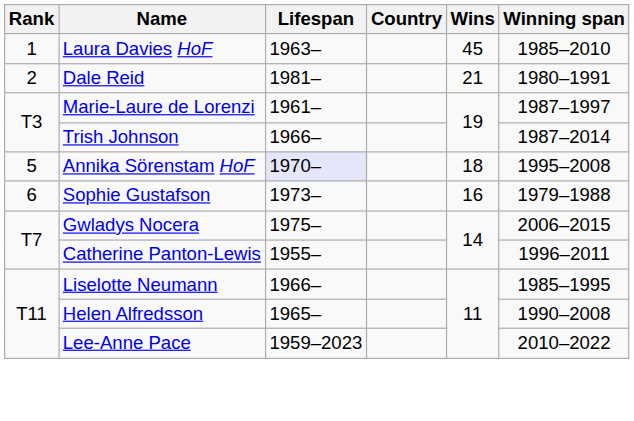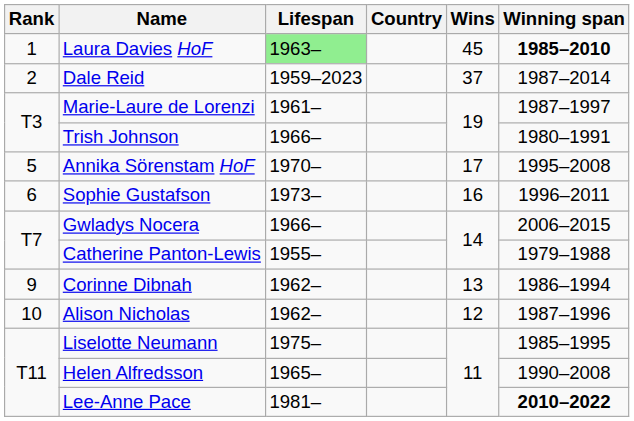 <table class="wikitable sortable" style="text-align:center">
 <tr>
 <th>Rank</th>
 <th>Name</th>
 <th>Lifespan</th>
 <th>Country</th>
 <th>Wins</th>
 <th>Winning span</th>
 </tr>
 <tr>
 <td>1</td>
 <td align=left><a href='#'>Laura Davies</a> <em><a href='#'><span>HoF</span></a></em></td>
-<td align=left>1963–</td>
+<td align=left style="background: lightgreen;">1963–</td>
 <td align=left></td>
 <td>45</td>
-<td>1985–2010</td>
+<td><strong>1985–2010</strong></td>
 </tr>
 <tr>
 <td>2</td>
 <td align=left><a href='#'>Dale Reid</a></td>
-<td align=left>1981–</td>
+<td align=left>1959–2023</td>
 <td align=left></td>
-<td>21</td>
-<td>1980–1991</td>
+<td>37</td>
+<td>1987–2014</td>
 </tr>
 <tr>
 <td rowspan="2">T3</td>
 <td align=left><a href='#'>Marie-Laure de Lorenzi</a></td>
 <td align=left>1961–</td>
 <td align=left></td>
 <td rowspan="2">19</td>
 <td>1987–1997</td>
 </tr>
 <tr>
 <td align="left"><a href='#'>Trish Johnson</a></td>
 <td align=left>1966–</td>
 <td align=left></td>
-<td>1987–2014</td>
+<td>1980–1991</td>
 </tr>
 <tr>
 <td>5</td>
 <td align=left><a href='#'>Annika Sörenstam</a> <em><a href='#'><span>HoF</span></a></em></td>
-<td align=left style="background: lavender;">1970–</td>
+<td align=left>1970–</td>
 <td align=left></td>
-<td>18</td>
+<td>17</td>
 <td>1995–2008</td>
 </tr>
 <tr>
 <td>6</td>
 <td align=left><a href='#'>Sophie Gustafson</a></td>
 <td align=left>1973–</td>
 <td align=left></td>
 <td>16</td>
-<td>1979–1988</td>
+<td>1996–2011</td>
 </tr>
 <tr>
 <td rowspan="2">T7</td>
 <td align=left><a href='#'>Gwladys Nocera</a></td>
-<td align=left>1975–</td>
+<td align=left>1966–</td>
 <td align=left></td>
 <td rowspan="2">14</td>
 <td>2006–2015</td>
 </tr>
 <tr>
 <td align="left"><a href='#'>Catherine Panton-Lewis</a></td>
 <td align=left>1955–</td>
 <td align=left></td>
-<td>1996–2011</td>
+<td>1979–1988</td>
+</tr>
+<tr>
+<td>9</td>
+<td align=left><a href='#'>Corinne Dibnah</a></td>
+<td align=left>1962–</td>
+<td align=left></td>
+<td>13</td>
+<td>1986–1994</td>
+</tr>
+<tr>
+<td>10</td>
+<td align=left><a href='#'>Alison Nicholas</a></td>
+<td align=left>1962–</td>
+<td align=left></td>
+<td>12</td>
+<td>1987–1996</td>
 </tr>
 <tr>
 <td rowspan="3">T11</td>
 <td align=left><a href='#'>Liselotte Neumann</a></td>
-<td align=left>1966–</td>
+<td align=left>1975–</td>
 <td align=left></td>
 <td rowspan="3">11</td>
 <td>1985–1995</td>
 </tr>
 <tr>
 <td align="left"><a href='#'>Helen Alfredsson</a></td>
 <td align=left>1965–</td>
 <td align=left></td>
 <td>1990–2008</td>
 </tr>
 <tr>
 <td align="left"><a href='#'>Lee-Anne Pace</a></td>
-<td align=left>1959–2023</td>
+<td align=left>1981–</td>
 <td align=left></td>
-<td>2010–2022</td>
+<td><strong>2010–2022</strong></td>
 </tr>
 </table>
